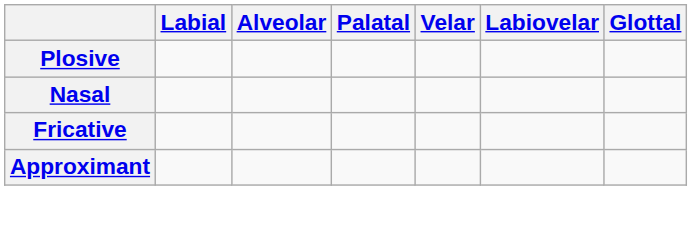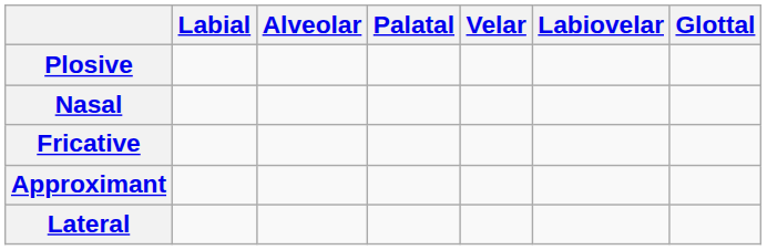 <table class="wikitable">
 <tr>
 <th></th>
 <th><a href='#'>Labial</a></th>
 <th><a href='#'>Alveolar</a></th>
 <th><a href='#'>Palatal</a></th>
 <th><a href='#'>Velar</a></th>
 <th><a href='#'>Labiovelar</a></th>
 <th><a href='#'>Glottal</a></th>
 </tr>
 <tr>
 <th><a href='#'>Plosive</a></th>
 <td> </td>
 <td> </td>
 <td> </td>
 <td></td>
 <td> </td>
 <td></td>
 </tr>
 <tr>
 <th><a href='#'>Nasal</a></th>
 <td></td>
 <td></td>
 <td></td>
 <td></td>
 <td></td>
 <td></td>
 </tr>
 <tr>
 <th><a href='#'>Fricative</a></th>
 <td> </td>
 <td></td>
 <td></td>
 <td></td>
 <td></td>
 <td></td>
 </tr>
 <tr>
 <th><a href='#'>Approximant</a></th>
 <td></td>
 <td></td>
 <td></td>
 <td></td>
 <td></td>
 <td></td>
 </tr>
+<tr>
+<th><a href='#'>Lateral</a></th>
+<td></td>
+<td></td>
+<td></td>
+<td></td>
+<td></td>
+<td></td>
+</tr>
 </table>
